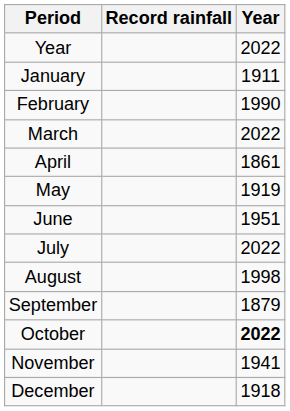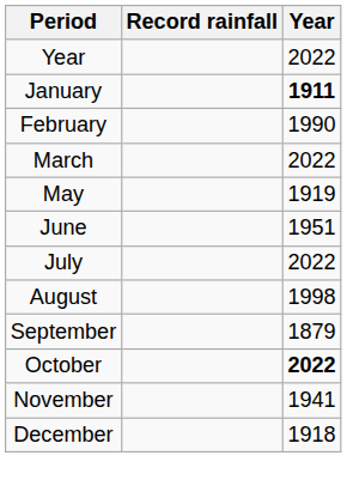 <table class="wikitable mw-collapsible sortable" style="text-align:center;">
 <tr>
 <th>Period</th>
 <th>Record rainfall</th>
 <th>Year</th>
 </tr>
 <tr>
 <td>Year</td>
 <td></td>
 <td>2022</td>
 </tr>
 <tr>
 <td>January</td>
 <td></td>
-<td>1911</td>
+<td><strong>1911</strong></td>
 </tr>
 <tr>
 <td>February</td>
 <td></td>
 <td>1990</td>
 </tr>
 <tr>
 <td>March</td>
 <td></td>
 <td>2022</td>
-</tr>
-<tr>
-<td>April</td>
-<td></td>
-<td>1861</td>
 </tr>
 <tr>
 <td>May</td>
 <td></td>
 <td>1919</td>
 </tr>
 <tr>
 <td>June</td>
 <td></td>
 <td>1951</td>
 </tr>
 <tr>
 <td>July</td>
 <td></td>
 <td>2022</td>
 </tr>
 <tr>
 <td>August</td>
 <td></td>
 <td>1998</td>
 </tr>
 <tr>
 <td>September</td>
 <td></td>
 <td>1879</td>
 </tr>
 <tr>
 <td>October</td>
 <td></td>
 <td><strong>2022</strong></td>
 </tr>
 <tr>
 <td>November</td>
 <td></td>
 <td>1941</td>
 </tr>
 <tr>
 <td>December</td>
 <td></td>
 <td>1918</td>
 </tr>
 </table>
